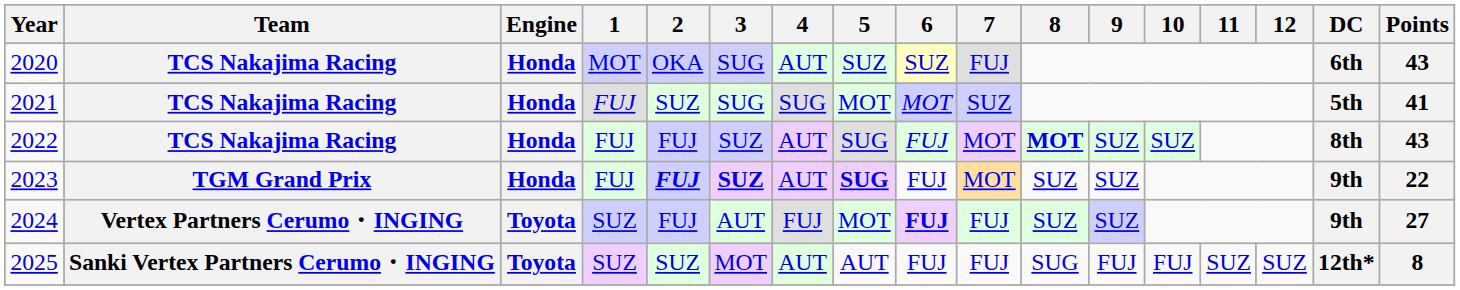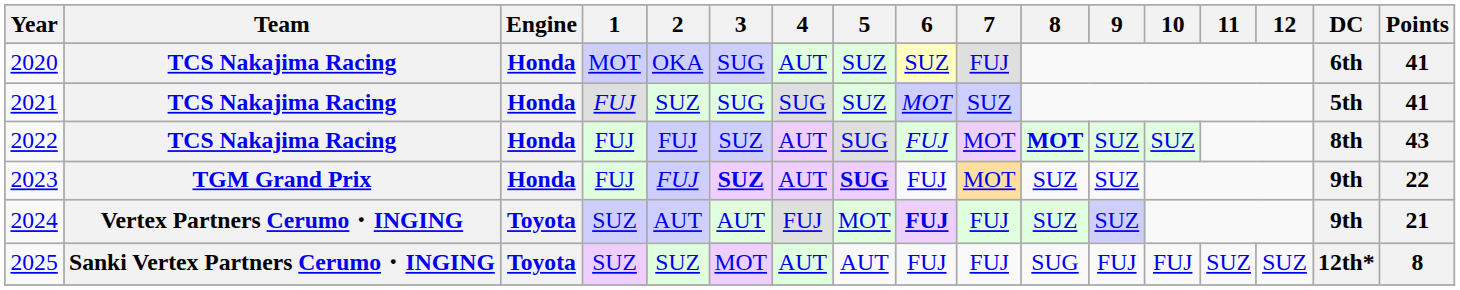 <table class="wikitable" style="text-align:center; font-size:85%">
 <tr>
 <th>Year</th>
 <th>Team</th>
 <th>Engine</th>
 <th>1</th>
 <th>2</th>
 <th>3</th>
 <th>4</th>
 <th>5</th>
 <th>6</th>
 <th>7</th>
 <th>8</th>
 <th>9</th>
 <th>10</th>
 <th>11</th>
 <th>12</th>
 <th>DC</th>
 <th>Points</th>
 </tr>
 <tr>
 <td><a href='#'>2020</a></td>
 <th nowrap><a href='#'>TCS Nakajima Racing</a></th>
 <th nowrap><a href='#'>Honda</a></th>
 <td style="background:#CFCFFF;"><a href='#'>MOT</a><br></td>
 <td style="background:#CFCFFF;"><a href='#'>OKA</a><br></td>
 <td style="background:#CFCFFF;"><a href='#'>SUG</a><br></td>
 <td style="background:#DFFFDF;"><a href='#'>AUT</a><br></td>
 <td style="background:#DFFFDF;"><a href='#'>SUZ</a><br></td>
 <td style="background:#FFFFBF;"><a href='#'>SUZ</a><br></td>
 <td style="background:#DFDFDF;"><a href='#'>FUJ</a><br></td>
 <td colspan=5></td>
 <th>6th</th>
-<th>43</th>
+<th>41</th>
 </tr>
 <tr>
 <td><a href='#'>2021</a></td>
 <th nowrap><a href='#'>TCS Nakajima Racing</a></th>
 <th nowrap><a href='#'>Honda</a></th>
 <td style="background:#DFDFDF;"><em><a href='#'>FUJ</a></em><br></td>
 <td style="background:#DFFFDF;"><a href='#'>SUZ</a><br></td>
 <td style="background:#DFFFDF;"><a href='#'>SUG</a><br></td>
 <td style="background:#DFDFDF;"><a href='#'>SUG</a><br></td>
-<td style="background:#DFFFDF;"><a href='#'>MOT</a><br></td>
+<td style="background:#DFFFDF;"><a href='#'>SUZ</a><br></td>
 <td style="background:#CFCFFF;"><em><a href='#'>MOT</a></em><br></td>
 <td style="background:#CFCFFF;"><a href='#'>SUZ</a><br></td>
 <td colspan=5></td>
 <th>5th</th>
 <th>41</th>
 </tr>
 <tr>
 <td><a href='#'>2022</a></td>
 <th nowrap><a href='#'>TCS Nakajima Racing</a></th>
 <th nowrap><a href='#'>Honda</a></th>
 <td style="background:#DFFFDF;"><a href='#'>FUJ</a><br></td>
 <td style="background:#CFCFFF;"><a href='#'>FUJ</a><br></td>
 <td style="background:#CFCFFF;"><a href='#'>SUZ</a><br></td>
 <td style="background:#EFCFFF;"><a href='#'>AUT</a><br></td>
 <td style="background:#DFDFDF;"><a href='#'>SUG</a><br></td>
 <td style="background:#DFFFDF;"><em><a href='#'>FUJ</a></em><br></td>
 <td style="background:#EFCFFF;"><a href='#'>MOT</a><br></td>
 <td style="background:#DFFFDF;"><strong><a href='#'>MOT</a></strong><br></td>
 <td style="background:#DFFFDF;"><a href='#'>SUZ</a><br></td>
 <td style="background:#DFFFDF;"><a href='#'>SUZ</a><br></td>
 <td colspan=2></td>
 <th>8th</th>
 <th>43</th>
 </tr>
 <tr>
 <td><a href='#'>2023</a></td>
 <th nowrap><a href='#'>TGM Grand Prix</a></th>
 <th nowrap><a href='#'>Honda</a></th>
 <td style="background:#DFFFDF;"><a href='#'>FUJ</a><br></td>
-<td style="background:#CFCFFF;"><strong><em><a href='#'>FUJ</a></em><br></strong></td>
+<td style="background:#CFCFFF;"><em><a href='#'>FUJ</a></em><br></td>
 <td style="background:#EFCFFF;"><strong><a href='#'>SUZ</a></strong><br></td>
 <td style="background:#EFCFFF;"><a href='#'>AUT</a><br></td>
 <td style="background:#EFCFFF;"><strong><a href='#'>SUG</a></strong><br></td>
 <td style="background:#;"><a href='#'>FUJ</a></td>
 <td style="background:#ffdf9f;"><a href='#'>MOT</a><br></td>
 <td style="background:#;"><a href='#'>SUZ</a></td>
 <td style="background:#;"><a href='#'>SUZ</a></td>
 <td colspan=3></td>
 <th>9th</th>
 <th>22</th>
 </tr>
 <tr>
 <td><a href='#'>2024</a></td>
 <th nowrap>Vertex Partners <a href='#'>Cerumo</a>・<a href='#'>INGING</a></th>
 <th><a href='#'>Toyota</a></th>
 <td style="background:#CFCFFF;"><a href='#'>SUZ</a><br></td>
-<td style="background:#CFCFFF;"><a href='#'>FUJ</a><br></td>
+<td style="background:#CFCFFF;"><a href='#'>AUT</a><br></td>
 <td style="background:#DFFFDF;"><a href='#'>AUT</a><br></td>
 <td style="background:#DFDFDF;"><a href='#'>FUJ</a><br></td>
 <td style="background:#DFFFDF;"><a href='#'>MOT</a><br></td>
 <td style="background:#EFCFFF;"><strong><a href='#'>FUJ</a><br></strong></td>
 <td style="background:#DFFFDF;"><a href='#'>FUJ</a><br></td>
 <td style="background:#DFFFDF;"><a href='#'>SUZ</a><br></td>
 <td style="background:#CFCFFF;"><a href='#'>SUZ</a><br></td>
 <td colspan=3></td>
 <th>9th</th>
-<th>27</th>
+<th>21</th>
 </tr>
 <tr>
 <td><a href='#'>2025</a></td>
 <th nowrap>Sanki Vertex Partners <a href='#'>Cerumo</a>・<a href='#'>INGING</a></th>
 <th><a href='#'>Toyota</a></th>
 <td style="background:#EFCFFF;"><a href='#'>SUZ</a><br></td>
 <td style="background:#DFFFDF;"><a href='#'>SUZ</a><br></td>
 <td style="background:#EFCFFF;"><a href='#'>MOT</a><br></td>
 <td style="background:#DFFFDF;"><a href='#'>AUT</a><br></td>
 <td style="background:#;"><a href='#'>AUT</a><br></td>
 <td style="background:#;"><a href='#'>FUJ</a><br></td>
 <td style="background:#;"><a href='#'>FUJ</a><br></td>
 <td style="background:#;"><a href='#'>SUG</a><br></td>
 <td style="background:#;"><a href='#'>FUJ</a><br></td>
 <td style="background:#;"><a href='#'>FUJ</a><br></td>
 <td style="background:#;"><a href='#'>SUZ</a><br></td>
 <td style="background:#;"><a href='#'>SUZ</a><br></td>
 <th>12th*</th>
 <th>8</th>
 </tr>
 </table>
